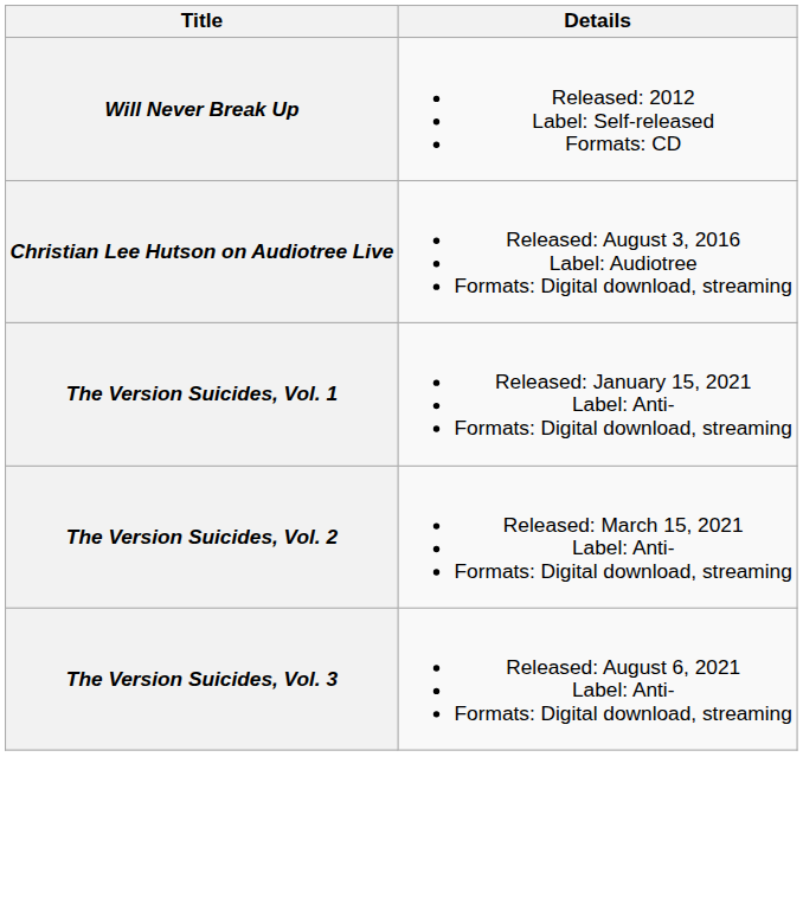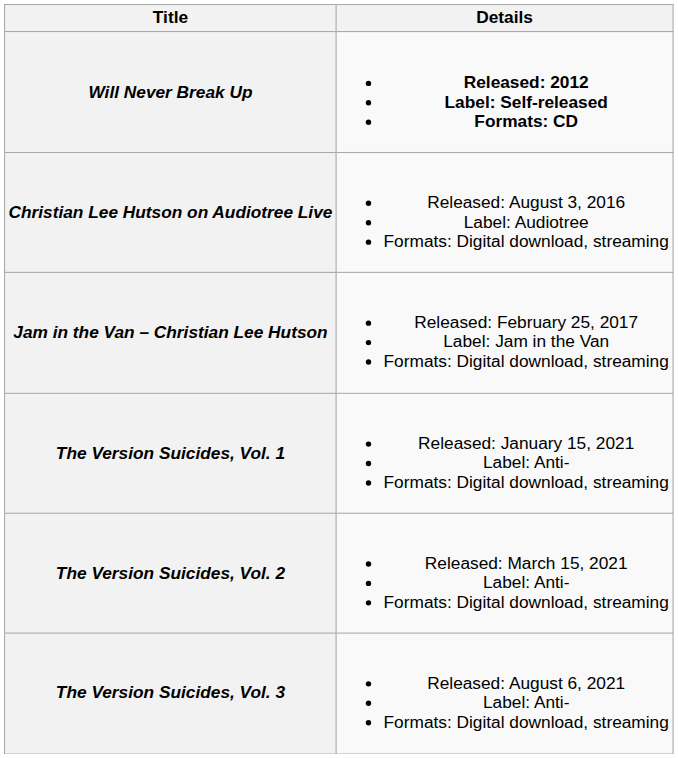 <table class="wikitable plainrowheaders" style="text-align:center;">
 <tr>
 <th scope="col">Title</th>
 <th scope="col">Details</th>
 </tr>
 <tr>
 <th scope="row"><em>Will Never Break Up</em></th>
-<td><br><ul><li>Released: 2012</li><li>Label: Self-released</li><li>Formats: CD</li></ul></td>
+<td><strong><br><ul><li>Released: 2012</li><li>Label: Self-released</li><li>Formats: CD</li></ul></strong></td>
 </tr>
 <tr>
 <th scope="row"><em>Christian Lee Hutson on Audiotree Live</em></th>
 <td><br><ul><li>Released: August 3, 2016</li><li>Label: Audiotree</li><li>Formats: Digital download, streaming</li></ul></td>
+</tr>
+<tr>
+<th scope="row"><em>Jam in the Van – Christian Lee Hutson</em></th>
+<td><br><ul><li>Released: February 25, 2017</li><li>Label: Jam in the Van</li><li>Formats: Digital download, streaming</li></ul></td>
 </tr>
 <tr>
 <th scope="row"><em>The Version Suicides, Vol. 1</em></th>
 <td><br><ul><li>Released: January 15, 2021</li><li>Label: Anti-</li><li>Formats: Digital download, streaming</li></ul></td>
 </tr>
 <tr>
 <th scope="row"><em>The Version Suicides, Vol. 2</em></th>
 <td><br><ul><li>Released: March 15, 2021</li><li>Label: Anti-</li><li>Formats: Digital download, streaming</li></ul></td>
 </tr>
 <tr>
 <th scope="row"><em>The Version Suicides, Vol. 3</em></th>
 <td><br><ul><li>Released: August 6, 2021</li><li>Label: Anti-</li><li>Formats: Digital download, streaming</li></ul></td>
 </tr>
 </table>
